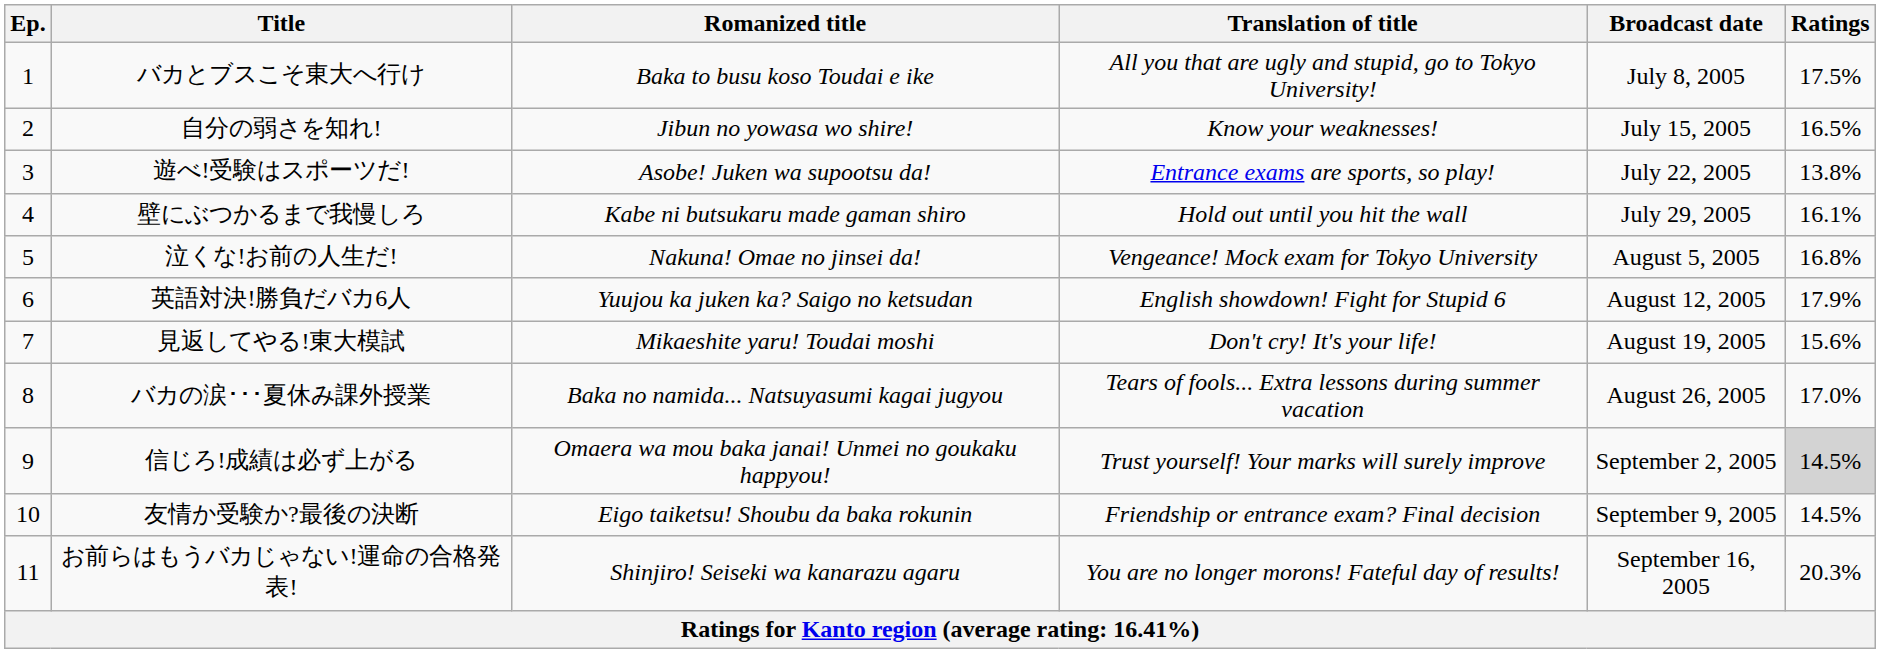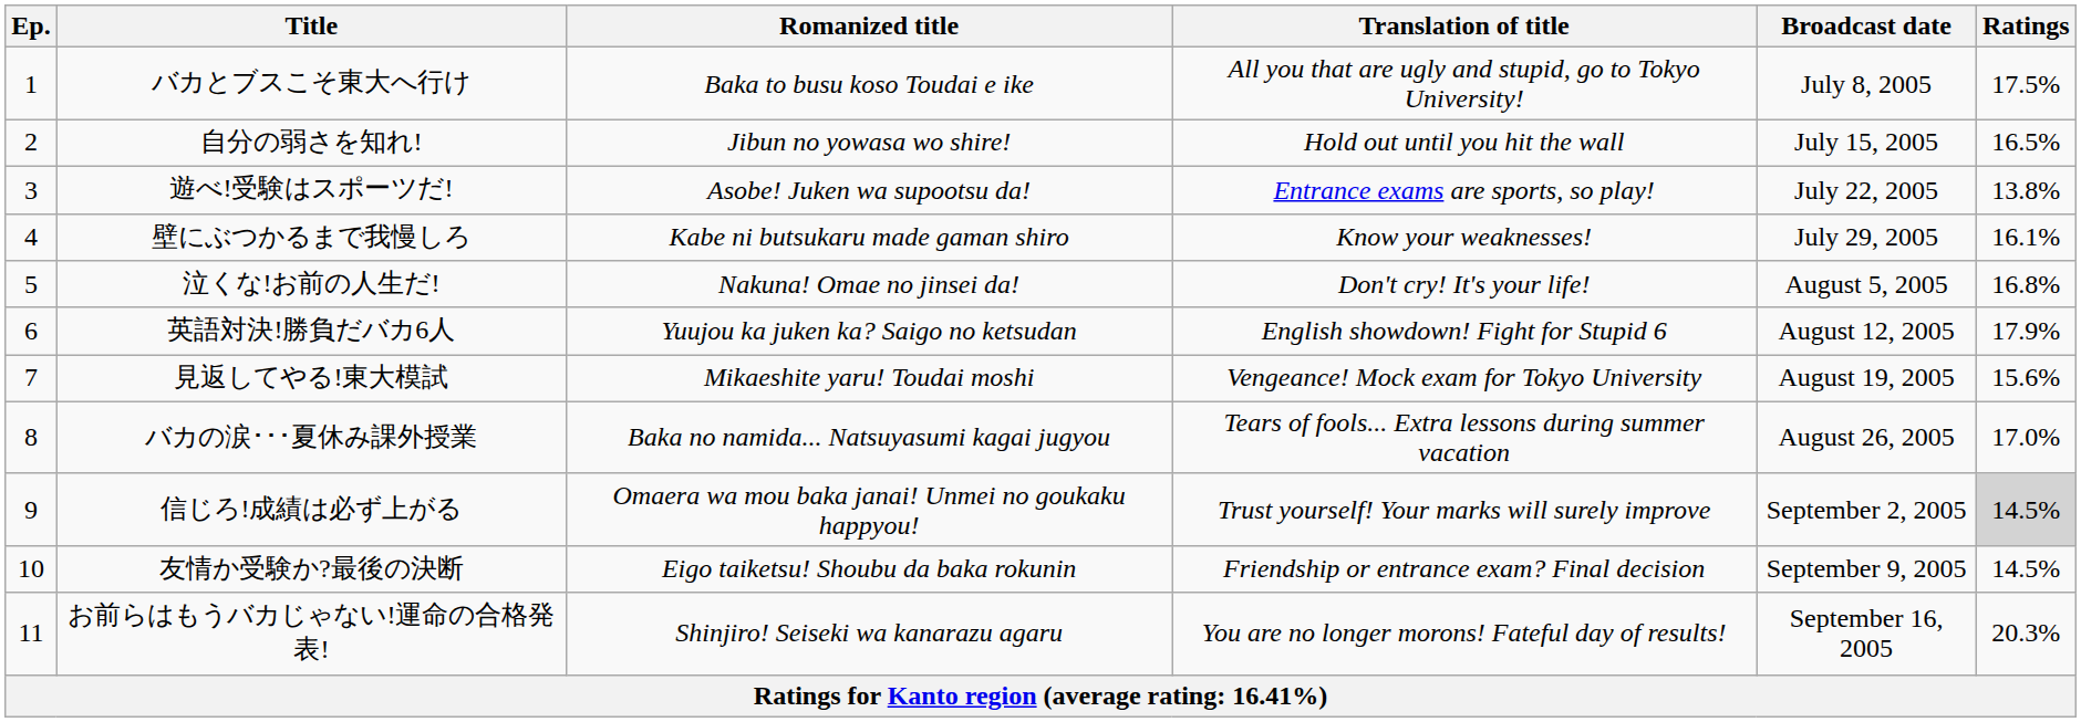 <table class="wikitable" style="text-align:center">
 <tr>
 <th>Ep.</th>
 <th>Title</th>
 <th>Romanized title</th>
 <th>Translation of title</th>
 <th>Broadcast date</th>
 <th>Ratings</th>
 </tr>
 <tr>
 <td>1</td>
 <td>バカとブスこそ東大へ行け</td>
 <td><em>Baka to busu koso Toudai e ike</em></td>
 <td><em>All you that are ugly and stupid, go to Tokyo University!</em></td>
 <td>July 8, 2005</td>
 <td>17.5%</td>
 </tr>
 <tr>
 <td>2</td>
 <td>自分の弱さを知れ!</td>
 <td><em>Jibun no yowasa wo shire!</em></td>
-<td><em>Know your weaknesses!</em></td>
+<td><em>Hold out until you hit the wall</em></td>
 <td>July 15, 2005</td>
 <td>16.5%</td>
 </tr>
 <tr>
 <td>3</td>
 <td>遊べ!受験はスポーツだ!</td>
 <td><em>Asobe! Juken wa supootsu da!</em></td>
 <td><em><a href='#'>Entrance exams</a> are sports, so play!</em></td>
 <td>July 22, 2005</td>
 <td><span>13.8%</span></td>
 </tr>
 <tr>
 <td>4</td>
 <td>壁にぶつかるまで我慢しろ</td>
 <td><em>Kabe ni butsukaru made gaman shiro</em></td>
-<td><em>Hold out until you hit the wall</em></td>
+<td><em>Know your weaknesses!</em></td>
 <td>July 29, 2005</td>
 <td>16.1%</td>
 </tr>
 <tr>
 <td>5</td>
 <td>泣くな!お前の人生だ!</td>
 <td><em>Nakuna! Omae no jinsei da!</em></td>
-<td><em>Vengeance! Mock exam for Tokyo University </em></td>
+<td><em>Don't cry! It's your life!</em></td>
 <td>August 5, 2005</td>
 <td>16.8%</td>
 </tr>
 <tr>
 <td>6</td>
 <td>英語対決!勝負だバカ6人</td>
 <td><em>Yuujou ka juken ka? Saigo no ketsudan</em></td>
 <td><em>English showdown! Fight for Stupid 6</em></td>
 <td>August 12, 2005</td>
 <td>17.9%</td>
 </tr>
 <tr>
 <td>7</td>
 <td>見返してやる!東大模試</td>
 <td><em>Mikaeshite yaru! Toudai moshi</em></td>
-<td><em>Don't cry! It's your life!</em></td>
+<td><em>Vengeance! Mock exam for Tokyo University </em></td>
 <td>August 19, 2005</td>
 <td>15.6%</td>
 </tr>
 <tr>
 <td>8</td>
 <td>バカの涙･･･夏休み課外授業</td>
 <td><em>Baka no namida... Natsuyasumi kagai jugyou</em></td>
 <td><em>Tears of fools... Extra lessons during summer vacation</em></td>
 <td>August 26, 2005</td>
 <td>17.0%</td>
 </tr>
 <tr>
 <td>9</td>
 <td>信じろ!成績は必ず上がる</td>
 <td><em>Omaera wa mou baka janai! Unmei no goukaku happyou!</em></td>
 <td><em>Trust yourself! Your marks will surely improve</em></td>
 <td>September 2, 2005</td>
 <td style="background: lightgrey;">14.5%</td>
 </tr>
 <tr>
 <td>10</td>
 <td>友情か受験か?最後の決断</td>
 <td><em>Eigo taiketsu! Shoubu da baka rokunin</em></td>
 <td><em>Friendship or entrance exam? Final decision</em></td>
 <td>September 9, 2005</td>
 <td>14.5%</td>
 </tr>
 <tr>
 <td>11</td>
 <td>お前らはもうバカじゃない!運命の合格発表!</td>
 <td><em>Shinjiro! Seiseki wa kanarazu agaru</em></td>
 <td><em>You are no longer morons! Fateful day of results!</em></td>
 <td>September 16, 2005</td>
 <td><span>20.3%</span></td>
 </tr>
 <tr>
 <th colspan="6">Ratings for <a href='#'>Kanto region</a> (average rating: 16.41%)</th>
 </tr>
 </table>
